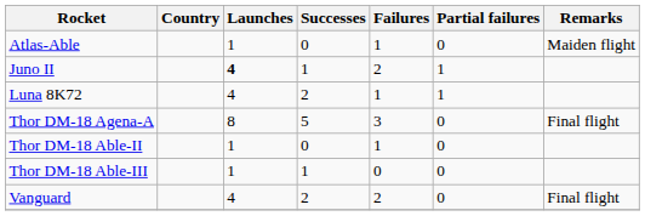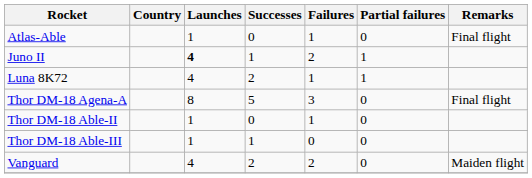 <table class="wikitable sortable">
 <tr>
 <th scope=col>Rocket</th>
 <th scope=col>Country</th>
 <th scope=col>Launches</th>
 <th scope=col>Successes</th>
 <th scope=col>Failures</th>
 <th scope=col>Partial failures</th>
 <th scope=col>Remarks</th>
 </tr>
 <tr>
 <td><a href='#'>Atlas-Able</a></td>
 <td></td>
 <td>1</td>
 <td>0</td>
 <td>1</td>
 <td>0</td>
-<td>Maiden flight</td>
+<td>Final flight</td>
 </tr>
 <tr>
 <td><a href='#'>Juno II</a></td>
 <td></td>
 <td><strong>4</strong></td>
 <td>1</td>
 <td>2</td>
 <td>1</td>
 <td></td>
 </tr>
 <tr>
 <td><a href='#'>Luna</a> 8K72</td>
 <td></td>
 <td>4</td>
 <td>2</td>
 <td>1</td>
 <td>1</td>
 <td></td>
 </tr>
 <tr>
 <td><a href='#'>Thor DM-18 Agena-A</a></td>
 <td></td>
 <td>8</td>
 <td>5</td>
 <td>3</td>
 <td>0</td>
 <td>Final flight</td>
 </tr>
 <tr>
 <td><a href='#'>Thor DM-18 Able-II</a></td>
 <td></td>
 <td>1</td>
 <td>0</td>
 <td>1</td>
 <td>0</td>
 <td></td>
 </tr>
 <tr>
 <td><a href='#'>Thor DM-18 Able-III</a></td>
 <td></td>
 <td>1</td>
 <td>1</td>
 <td>0</td>
 <td>0</td>
 <td></td>
 </tr>
 <tr>
 <td><a href='#'>Vanguard</a></td>
 <td></td>
 <td>4</td>
 <td>2</td>
 <td>2</td>
 <td>0</td>
-<td>Final flight</td>
+<td>Maiden flight</td>
 </tr>
 <tr>
 </tr>
 </table>
